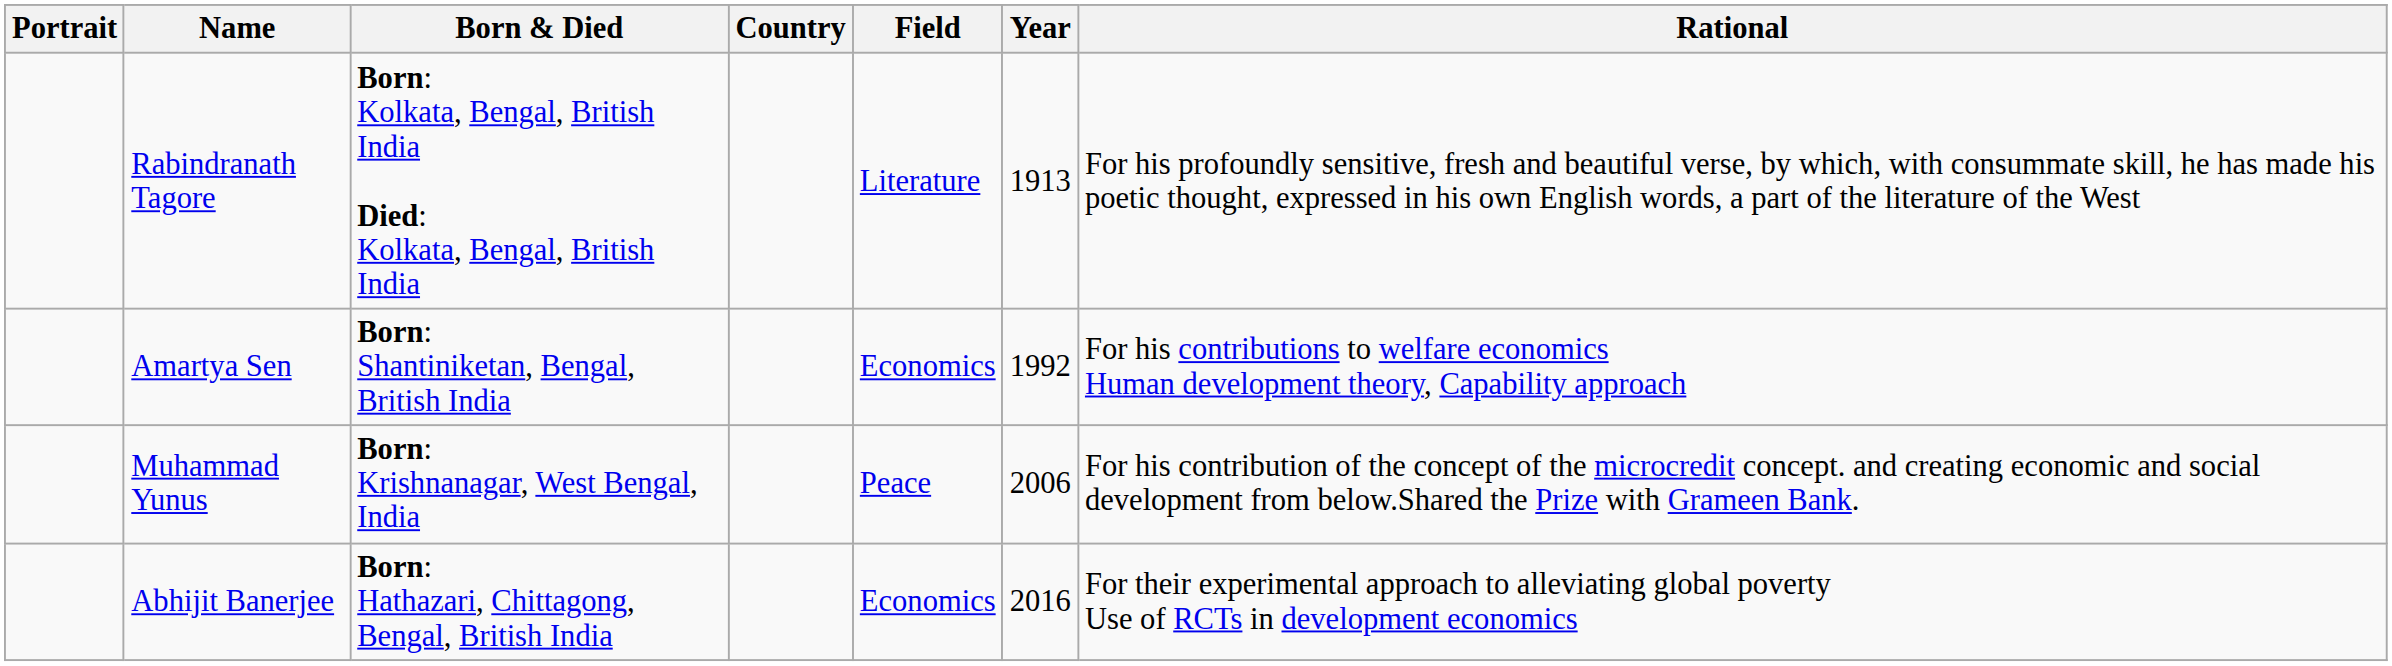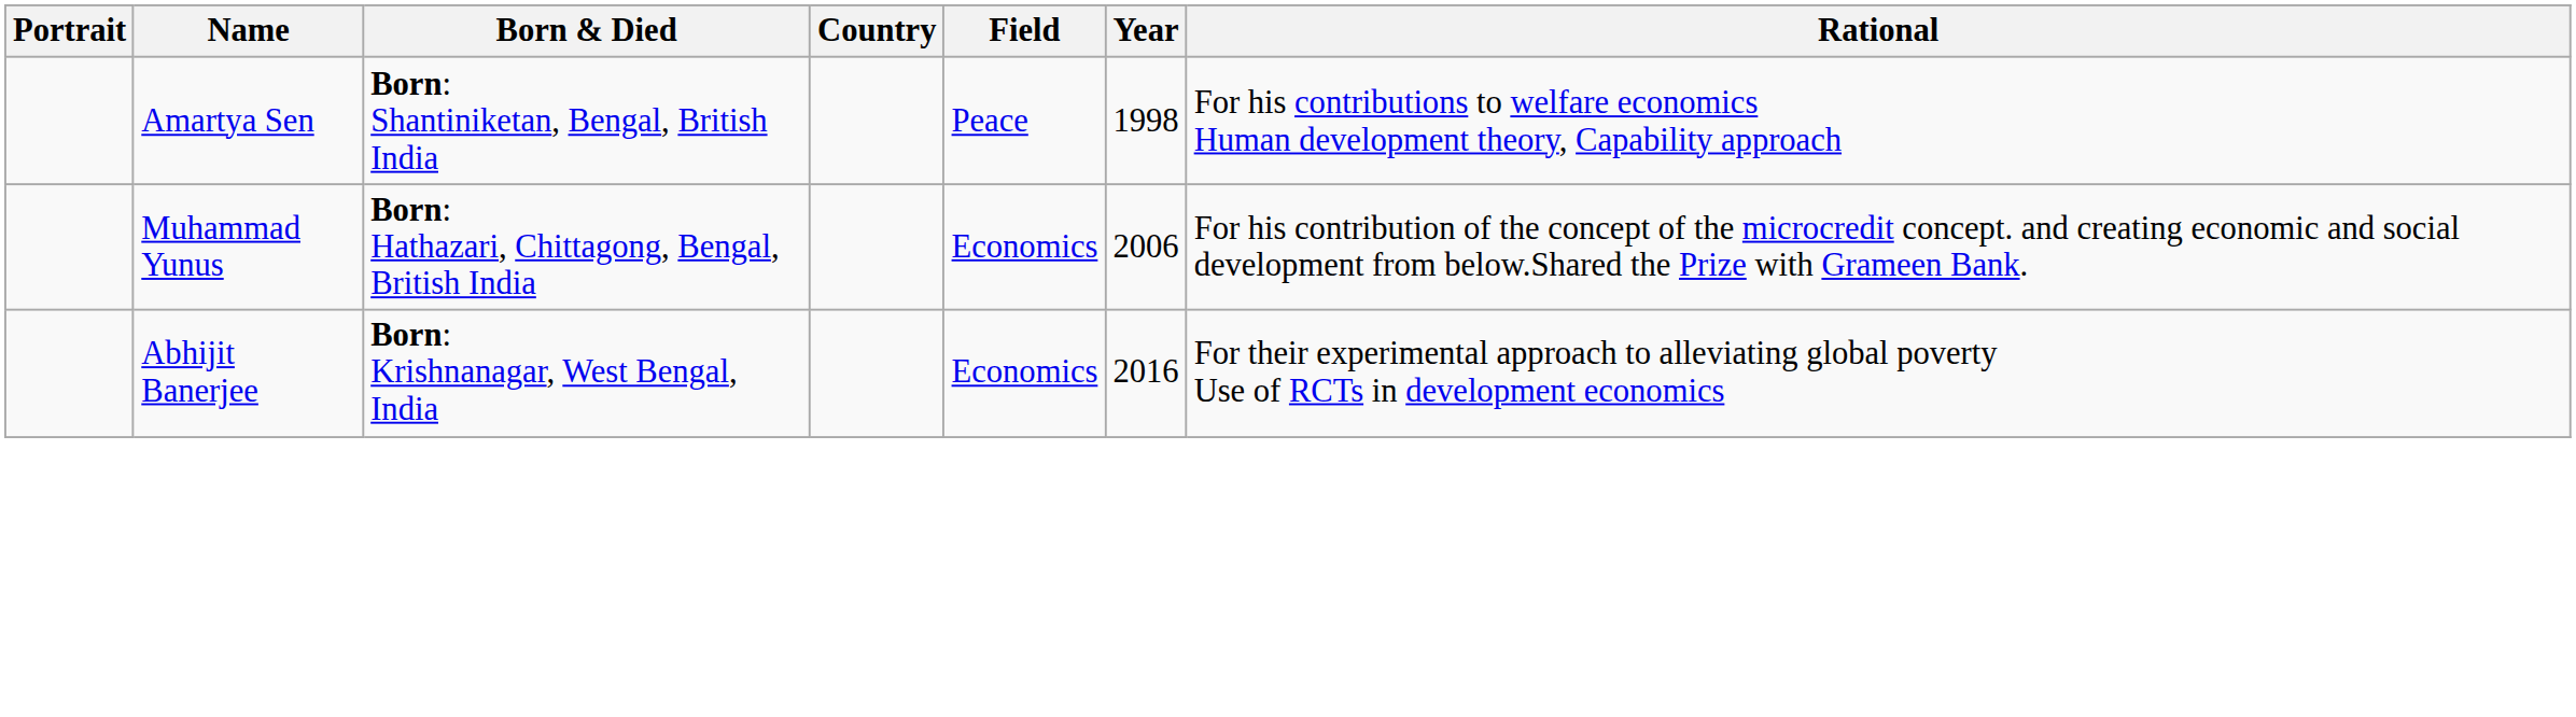 <table class="wikitable sortable sticky-header static-row-numbers static-row-header-hash col1center col4center col5center col6center">
 <tr>
 <th class="unsortable">Portrait</th>
 <th>Name</th>
 <th>Born & Died</th>
 <th>Country</th>
 <th>Field</th>
 <th>Year</th>
 <th class="unsortable">Rational</th>
 </tr>
 <tr>
 <td></td>
-<td><a href='#'>Rabindranath Tagore</a></td>
-<td><strong>Born</strong>: <br><a href='#'>Kolkata</a>, <a href='#'>Bengal</a>, <a href='#'>British India</a><br><br><strong>Died</strong>: <br><a href='#'>Kolkata</a>, <a href='#'>Bengal</a>, <a href='#'>British India</a></td>
-<td></td>
-<td><a href='#'>Literature</a></td>
-<td>1913</td>
-<td>For his profoundly sensitive, fresh and beautiful verse, by which, with consummate skill, he has made his poetic thought, expressed in his own English words, a part of the literature of the West</td>
-</tr>
-<tr>
-<td></td>
 <td><a href='#'>Amartya Sen</a></td>
 <td><strong>Born</strong>: <br><a href='#'>Shantiniketan</a>, <a href='#'>Bengal</a>, <a href='#'>British India</a></td>
 <td></td>
-<td><a href='#'>Economics</a></td>
-<td>1992</td>
+<td><a href='#'>Peace</a></td>
+<td>1998</td>
 <td>For his <a href='#'>contributions</a> to <a href='#'>welfare economics</a><br><a href='#'>Human development theory</a>, <a href='#'>Capability approach</a></td>
 </tr>
 <tr>
 <td></td>
 <td><a href='#'>Muhammad Yunus</a></td>
-<td><strong>Born</strong>: <br><a href='#'>Krishnanagar</a>, <a href='#'>West Bengal</a>, <a href='#'>India</a></td>
+<td><strong>Born</strong>: <br><a href='#'>Hathazari</a>, <a href='#'>Chittagong</a>, <a href='#'>Bengal</a>, <a href='#'>British India</a></td>
 <td></td>
-<td><a href='#'>Peace</a></td>
+<td><a href='#'>Economics</a></td>
 <td>2006</td>
 <td>For his contribution of the concept of the <a href='#'>microcredit</a> concept. and creating economic and social development from below.Shared the <a href='#'>Prize</a> with <a href='#'>Grameen Bank</a>.</td>
 </tr>
 <tr>
 <td></td>
 <td><a href='#'>Abhijit Banerjee</a></td>
-<td><strong>Born</strong>: <br><a href='#'>Hathazari</a>, <a href='#'>Chittagong</a>, <a href='#'>Bengal</a>, <a href='#'>British India</a></td>
+<td><strong>Born</strong>: <br><a href='#'>Krishnanagar</a>, <a href='#'>West Bengal</a>, <a href='#'>India</a></td>
 <td></td>
 <td><a href='#'>Economics</a></td>
 <td>2016</td>
 <td>For their experimental approach to alleviating global poverty<br>Use of <a href='#'>RCTs</a> in <a href='#'>development economics</a></td>
 </tr>
 </table>
